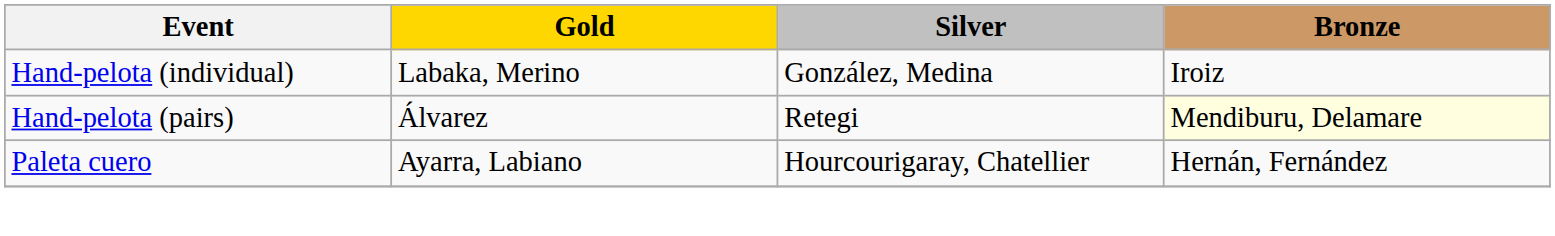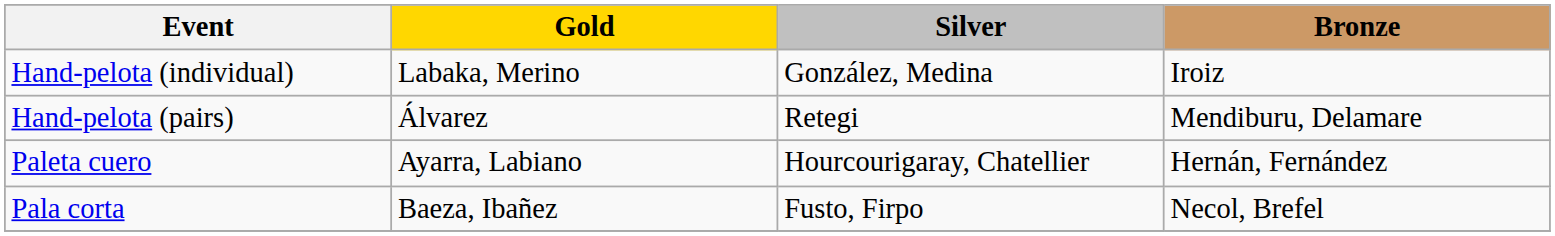 <table class="wikitable" style="max-width: 23cm; width: 100%">
 <tr>
 <th scope="col">Event</th>
 <th scope="col" style="background-color:gold; width:25%">Gold</th>
 <th scope="col" style="background-color:silver; width:25%; width:25%">Silver</th>
 <th scope="col" style="background-color:#cc9966; width:25%">Bronze</th>
 </tr>
 <tr>
 <td><a href='#'>Hand-pelota</a> (individual)</td>
 <td> Labaka, Merino</td>
 <td> González, Medina</td>
 <td> Iroiz</td>
 </tr>
 <tr>
 <td><a href='#'>Hand-pelota</a> (pairs)</td>
 <td> Álvarez</td>
 <td> Retegi</td>
-<td style="background: lightyellow;"> Mendiburu, Delamare</td>
+<td> Mendiburu, Delamare</td>
 </tr>
 <tr>
 <td><a href='#'>Paleta cuero</a></td>
 <td> Ayarra, Labiano</td>
 <td> Hourcourigaray, Chatellier</td>
 <td> Hernán, Fernández</td>
 </tr>
 <tr>
+<td><a href='#'>Pala corta</a></td>
+<td> Baeza, Ibañez</td>
+<td> Fusto, Firpo</td>
+<td> Necol, Brefel</td>
+</tr>
+<tr>
 </tr>
 </table>
